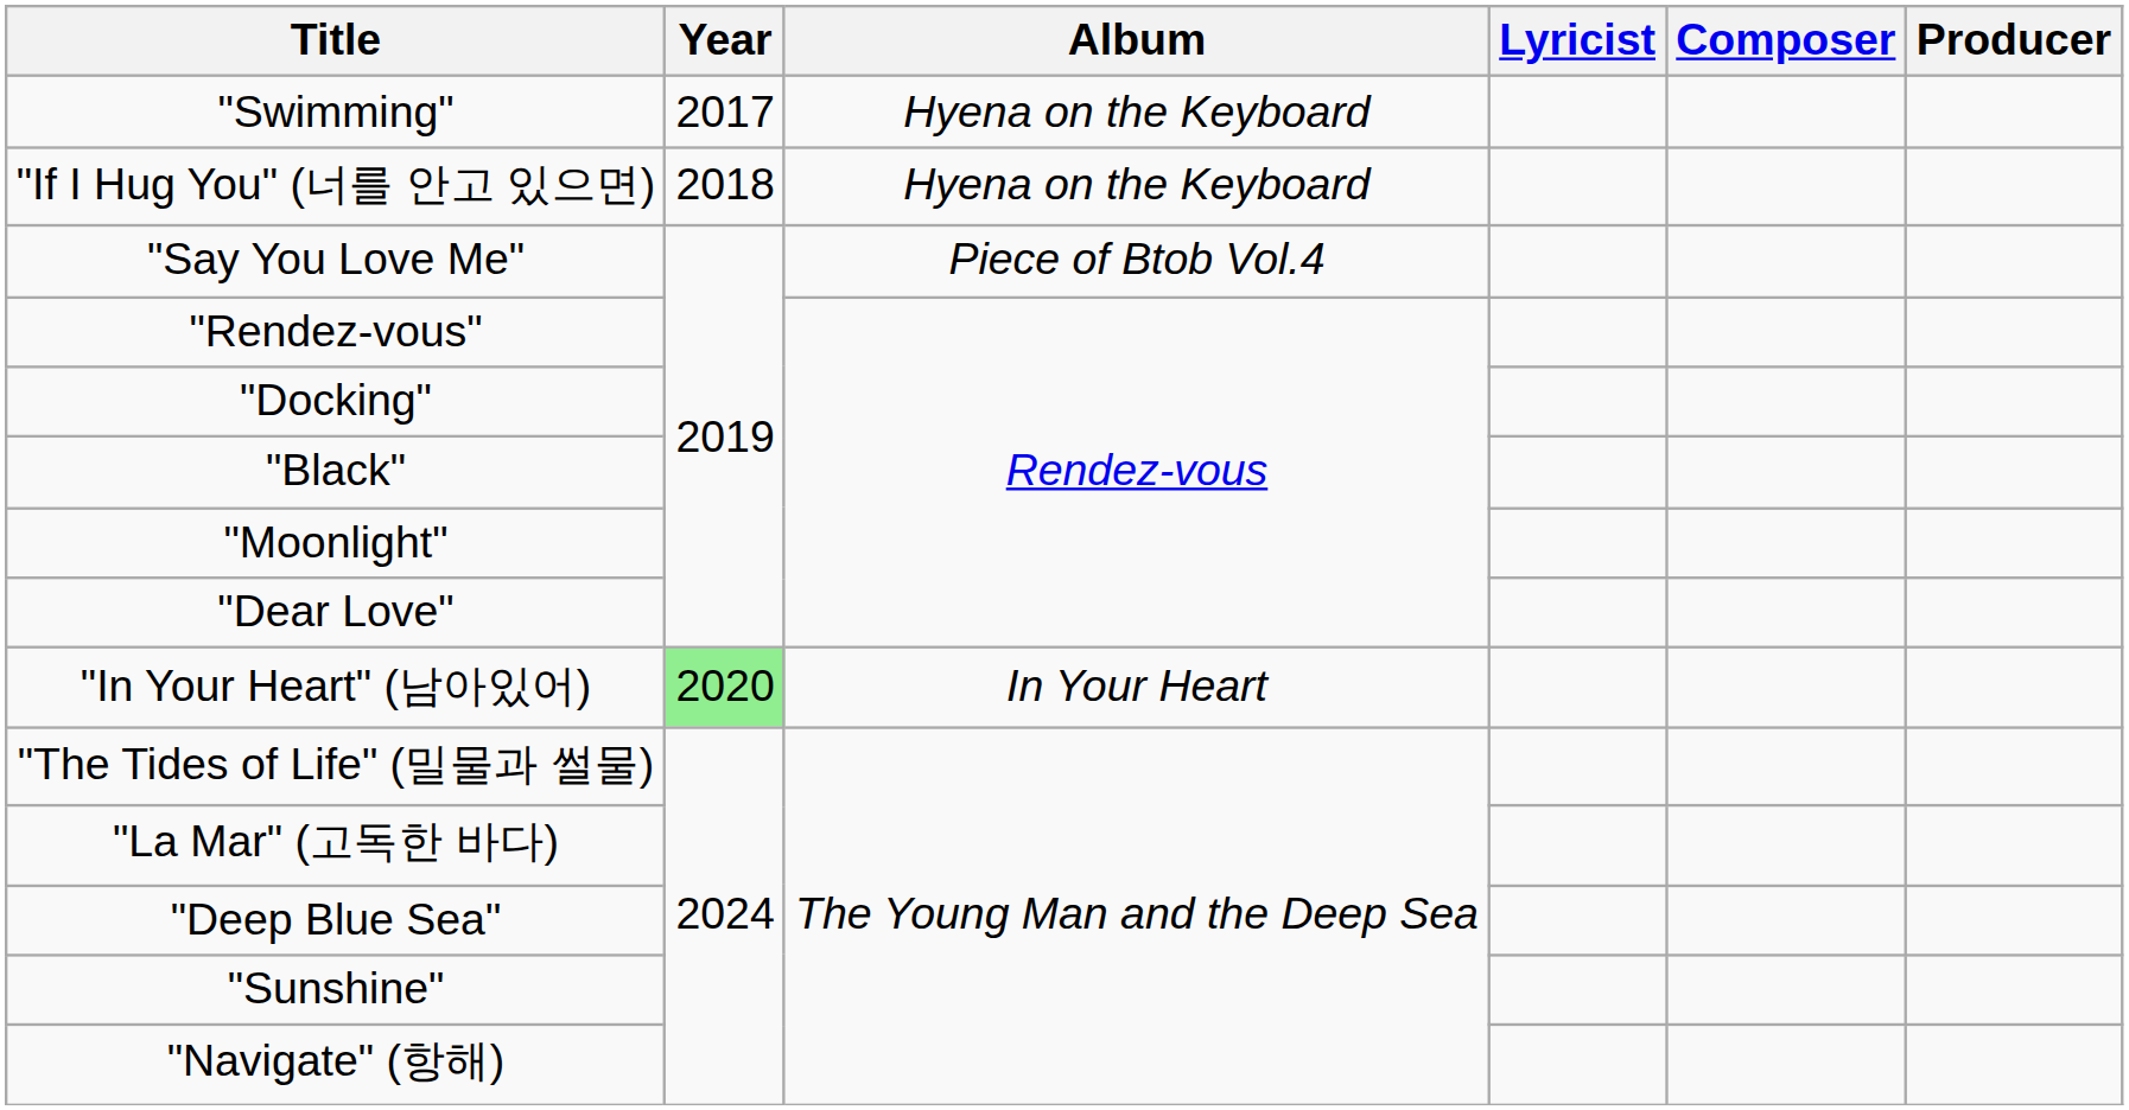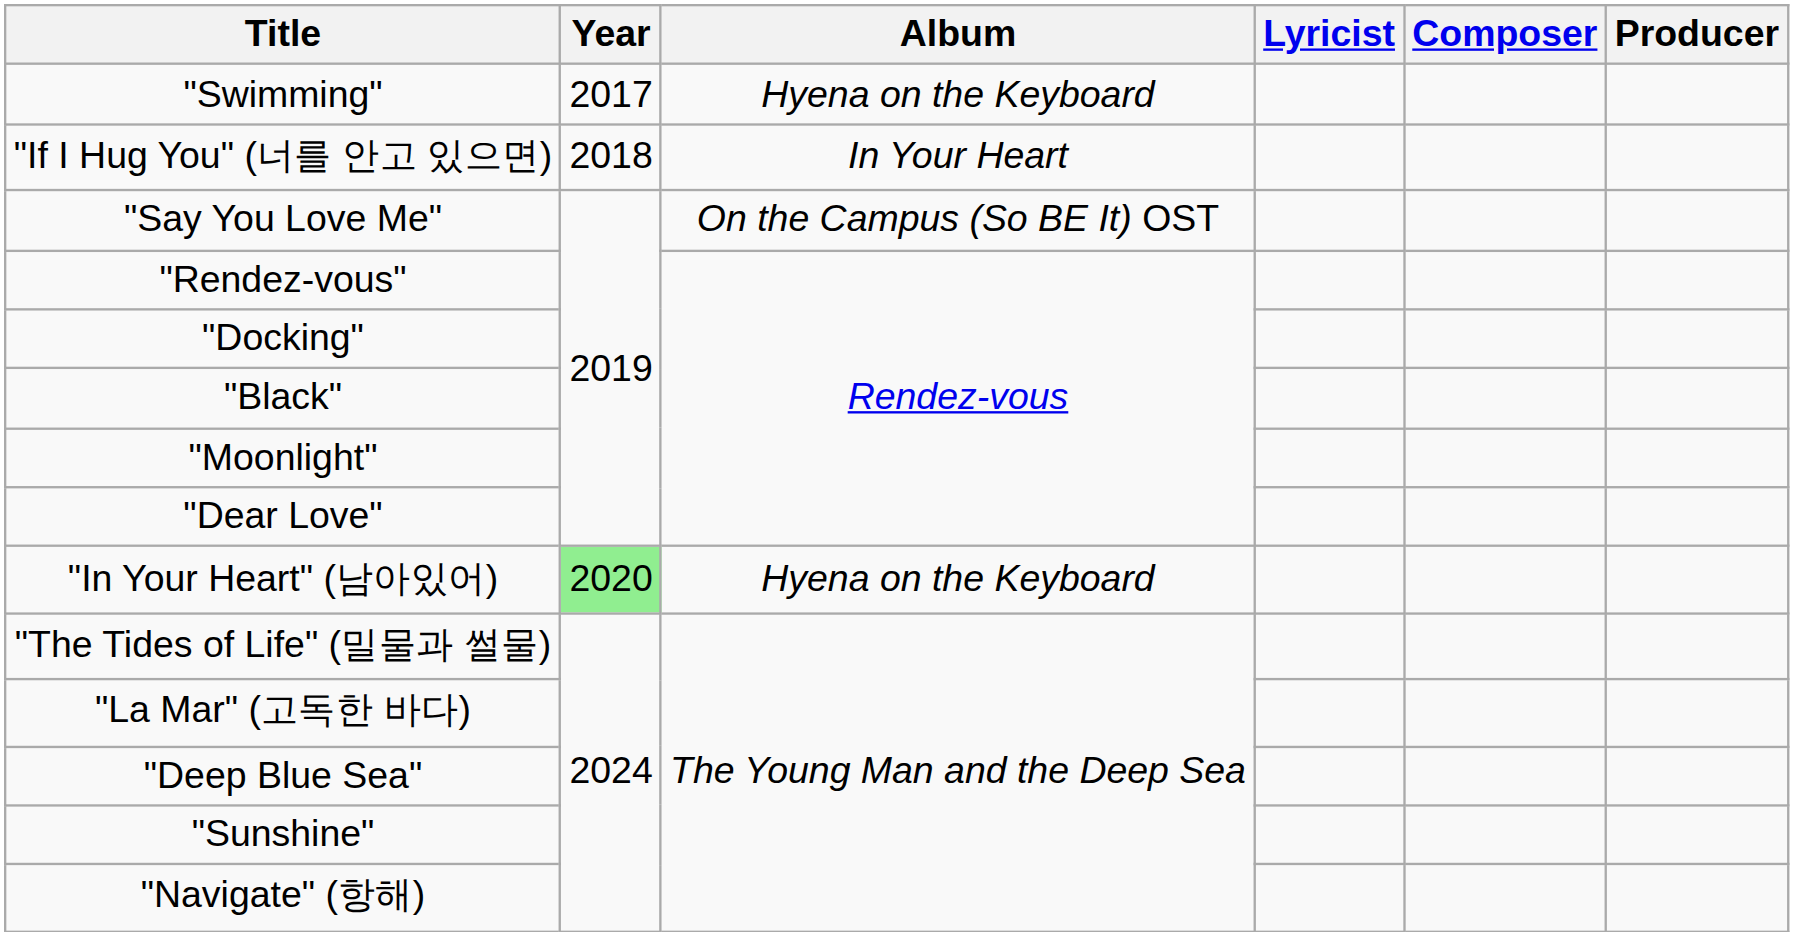 <table class="wikitable plainrowheaders" style="text-align:center">
 <tr>
 <th scope="col">Title</th>
 <th scope="col">Year</th>
 <th scope="col">Album</th>
 <th scope="col"><a href='#'>Lyricist</a></th>
 <th scope="col"><a href='#'>Composer</a></th>
 <th scope="col">Producer</th>
 </tr>
 <tr>
 <td>"Swimming"</td>
 <td>2017</td>
 <td><em>Hyena on the Keyboard</em></td>
 <td></td>
 <td></td>
 <td></td>
 </tr>
 <tr>
 <td>"If I Hug You" (너를 안고 있으면)</td>
 <td>2018</td>
-<td><em>Hyena on the Keyboard</em></td>
+<td><em>In Your Heart</em></td>
 <td></td>
 <td></td>
 <td></td>
 </tr>
 <tr>
 <td>"Say You Love Me"</td>
 <td rowspan="6">2019</td>
-<td><em>Piece of Btob Vol.4</em></td>
+<td><em>On the Campus (So BE It)</em> OST</td>
 <td></td>
 <td></td>
 <td></td>
 </tr>
 <tr>
 <td>"Rendez-vous"</td>
 <td rowspan="5"><em><a href='#'>Rendez-vous</a></em></td>
 <td></td>
 <td></td>
 <td></td>
 </tr>
 <tr>
 <td>"Docking"</td>
 <td></td>
 <td></td>
 <td></td>
 </tr>
 <tr>
 <td>"Black"</td>
 <td></td>
 <td></td>
 <td></td>
 </tr>
 <tr>
 <td>"Moonlight"</td>
 <td></td>
 <td></td>
 <td></td>
 </tr>
 <tr>
 <td>"Dear Love"</td>
 <td></td>
 <td></td>
 <td></td>
 </tr>
 <tr>
 <td>"In Your Heart" (남아있어)</td>
 <td style="background: lightgreen;">2020</td>
-<td><em>In Your Heart</em></td>
+<td><em>Hyena on the Keyboard</em></td>
 <td></td>
 <td></td>
 <td></td>
 </tr>
 <tr>
 <td>"The Tides of Life" (밀물과 썰물)</td>
 <td rowspan="5">2024</td>
 <td rowspan="5"><em>The Young Man and the Deep Sea</em></td>
 <td></td>
 <td></td>
 <td></td>
 </tr>
 <tr>
 <td>"La Mar" (고독한 바다)</td>
 <td></td>
 <td></td>
 <td></td>
 </tr>
 <tr>
 <td>"Deep Blue Sea"</td>
 <td></td>
 <td></td>
 <td></td>
 </tr>
 <tr>
 <td>"Sunshine"</td>
 <td></td>
 <td></td>
 <td></td>
 </tr>
 <tr>
 <td>"Navigate" (항해)</td>
 <td></td>
 <td></td>
 <td></td>
 </tr>
 </table>
